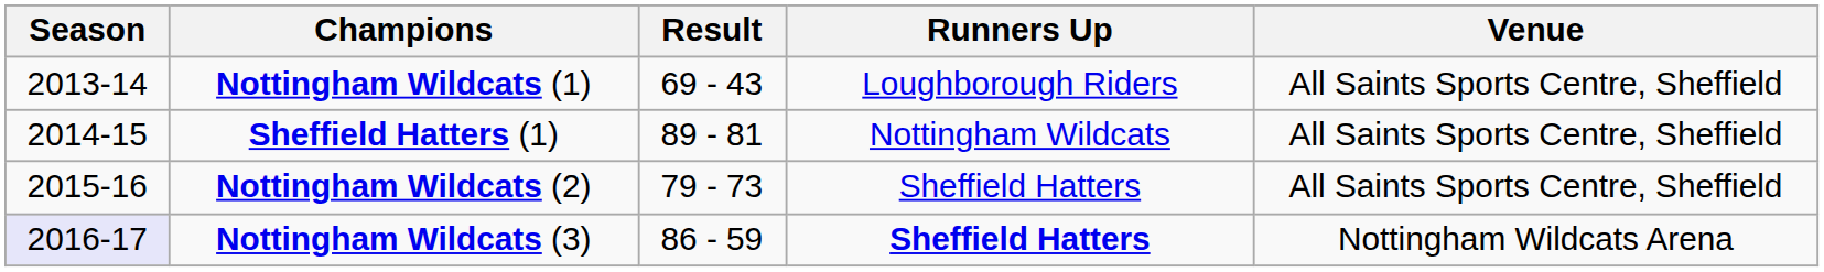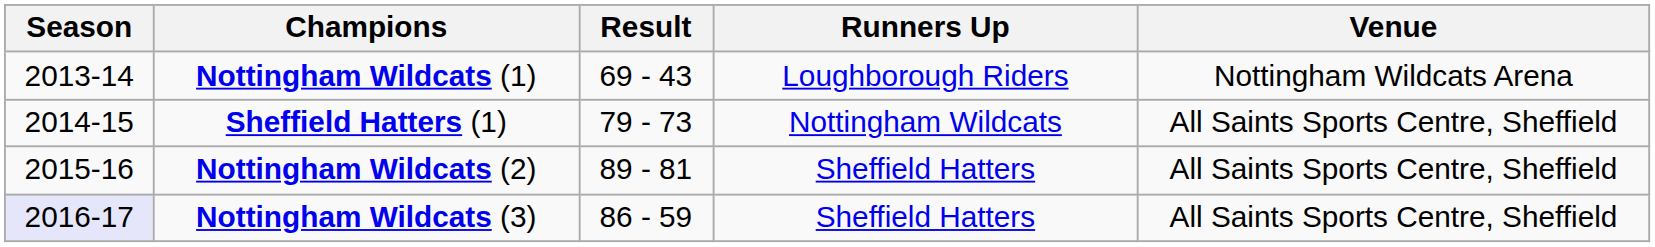 <table class="wikitable" style="width:70%; text-align:center">
 <tr>
 <th width=6%>Season</th>
 <th style="width:20%;">Champions</th>
 <th width=6%>Result</th>
 <th style="width:20%;">Runners Up</th>
 <th style="width:24%;">Venue</th>
 </tr>
 <tr>
 <td>2013-14</td>
 <td><strong><a href='#'>Nottingham Wildcats</a></strong> (1)</td>
 <td>69 - 43</td>
 <td><a href='#'>Loughborough Riders</a></td>
-<td>All Saints Sports Centre, Sheffield</td>
+<td>Nottingham Wildcats Arena</td>
 </tr>
 <tr>
 <td>2014-15</td>
 <td><strong><a href='#'>Sheffield Hatters</a></strong> (1)</td>
-<td>89 - 81</td>
+<td>79 - 73</td>
 <td><a href='#'>Nottingham Wildcats</a></td>
 <td>All Saints Sports Centre, Sheffield</td>
 </tr>
 <tr>
 <td>2015-16</td>
 <td><strong><a href='#'>Nottingham Wildcats</a></strong> (2)</td>
-<td>79 - 73</td>
+<td>89 - 81</td>
 <td><a href='#'>Sheffield Hatters</a></td>
 <td>All Saints Sports Centre, Sheffield</td>
 </tr>
 <tr>
 <td style="background: lavender;">2016-17</td>
 <td><strong><a href='#'>Nottingham Wildcats</a></strong> (3)</td>
 <td>86 - 59</td>
-<td><strong><a href='#'>Sheffield Hatters</a></strong></td>
-<td>Nottingham Wildcats Arena</td>
+<td><a href='#'>Sheffield Hatters</a></td>
+<td>All Saints Sports Centre, Sheffield</td>
 </tr>
 </table>
